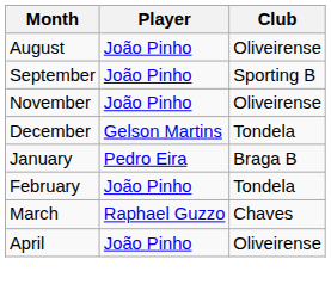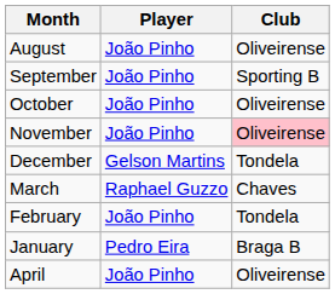 <table class="wikitable" style="font-size:95%">
 <tr>
 <th>Month</th>
 <th>Player</th>
 <th>Club</th>
 </tr>
 <tr>
 <td>August</td>
 <td> <a href='#'>João Pinho</a></td>
 <td>Oliveirense</td>
 </tr>
 <tr>
 <td>September</td>
 <td> <a href='#'>João Pinho</a></td>
 <td>Sporting B</td>
 </tr>
 <tr>
-<td>November</td>
+<td>October</td>
 <td> <a href='#'>João Pinho</a></td>
 <td>Oliveirense</td>
 </tr>
 <tr>
+<td>November</td>
+<td> <a href='#'>João Pinho</a></td>
+<td style="background: pink;">Oliveirense</td>
+</tr>
+<tr>
 <td>December</td>
 <td> <a href='#'>Gelson Martins</a></td>
+<td>Tondela</td>
+</tr>
+<tr>
+<td>March</td>
+<td> <a href='#'>Raphael Guzzo</a></td>
+<td>Chaves</td>
+</tr>
+<tr>
+<td>February</td>
+<td> <a href='#'>João Pinho</a></td>
 <td>Tondela</td>
 </tr>
 <tr>
 <td>January</td>
 <td> <a href='#'>Pedro Eira</a></td>
 <td>Braga B</td>
 </tr>
 <tr>
-<td>February</td>
-<td> <a href='#'>João Pinho</a></td>
-<td>Tondela</td>
-</tr>
-<tr>
-<td>March</td>
-<td> <a href='#'>Raphael Guzzo</a></td>
-<td>Chaves</td>
-</tr>
-<tr>
 <td>April</td>
 <td> <a href='#'>João Pinho</a></td>
 <td>Oliveirense</td>
 </tr>
 </table>
